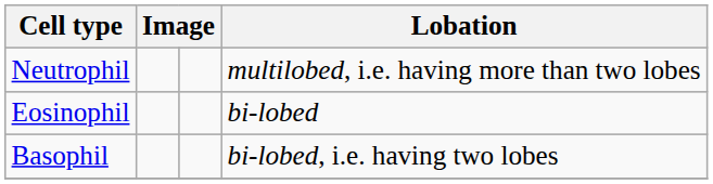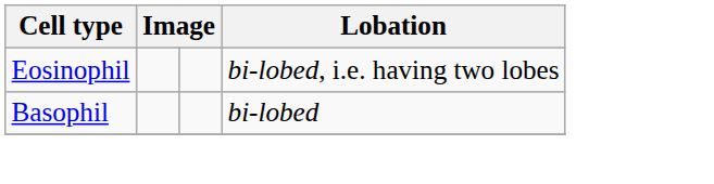 <table class="wikitable">
 <tr>
 <th>Cell type</th>
 <th colspan=2>Image</th>
 <th>Lobation</th>
 </tr>
 <tr>
-<td><a href='#'>Neutrophil</a></td>
+<td><a href='#'>Eosinophil</a></td>
 <td></td>
 <td></td>
-<td><em>multilobed</em>, i.e. having more than two lobes</td>
+<td><em>bi-lobed</em>, i.e. having two lobes</td>
 </tr>
 <tr>
-<td><a href='#'>Eosinophil</a></td>
+<td><a href='#'>Basophil</a></td>
 <td></td>
 <td></td>
 <td><em>bi-lobed</em> </td>
 </tr>
 <tr>
-<td><a href='#'>Basophil</a></td>
-<td></td>
-<td></td>
-<td><em>bi-lobed</em>, i.e. having two lobes</td>
-</tr>
-<tr>
 </tr>
 </table>
